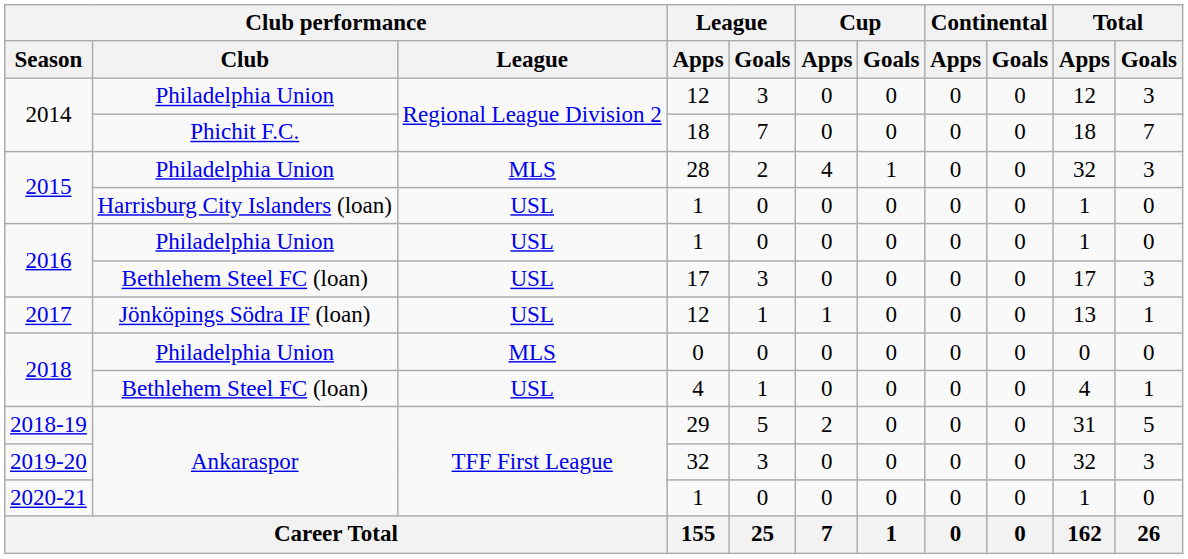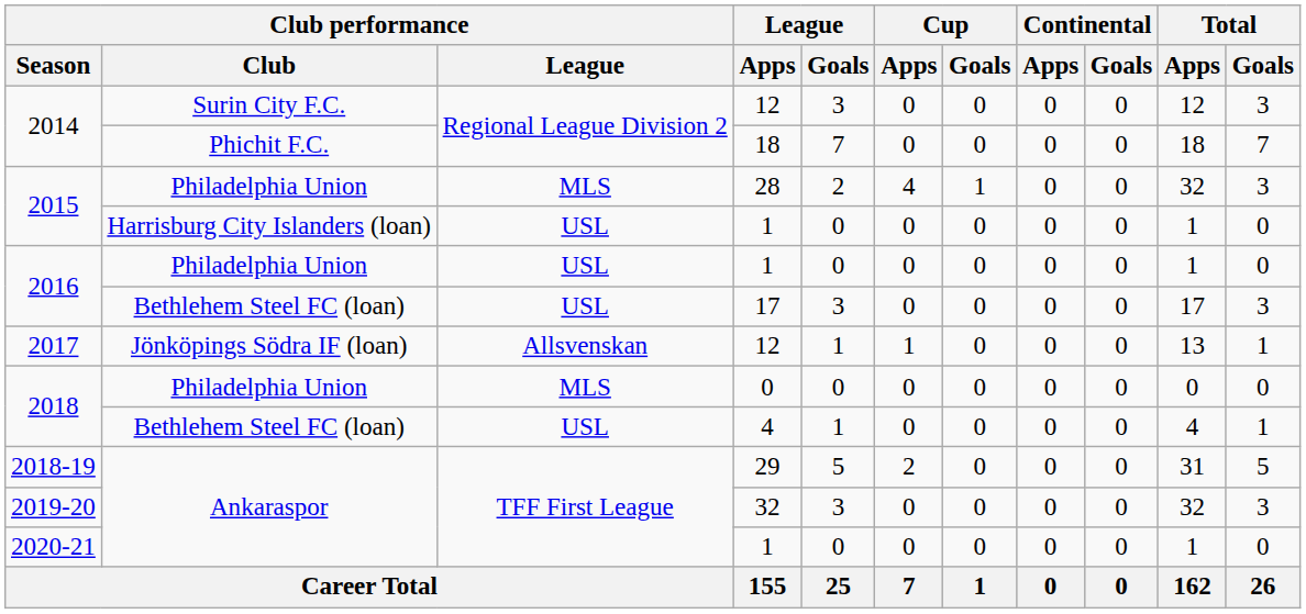 <table class="wikitable" style="text-align:center">
 <tr>
 <th colspan=3>Club performance</th>
 <th colspan=2>League</th>
 <th colspan=2>Cup</th>
 <th colspan=2>Continental</th>
 <th colspan=2>Total</th>
 </tr>
 <tr>
 <th>Season</th>
 <th>Club</th>
 <th>League</th>
 <th>Apps</th>
 <th>Goals</th>
 <th>Apps</th>
 <th>Goals</th>
 <th>Apps</th>
 <th>Goals</th>
 <th>Apps</th>
 <th>Goals</th>
 </tr>
 <tr>
 <td rowspan="2">2014</td>
-<td><a href='#'>Philadelphia Union</a></td>
+<td><a href='#'>Surin City F.C.</a></td>
 <td rowspan="2"><a href='#'>Regional League Division 2</a></td>
 <td>12</td>
 <td>3</td>
 <td>0</td>
 <td>0</td>
 <td>0</td>
 <td>0</td>
 <td>12</td>
 <td>3</td>
 </tr>
 <tr>
 <td><a href='#'>Phichit F.C.</a></td>
 <td>18</td>
 <td>7</td>
 <td>0</td>
 <td>0</td>
 <td>0</td>
 <td>0</td>
 <td>18</td>
 <td>7</td>
 </tr>
 <tr>
 <td rowspan="2"><a href='#'>2015</a></td>
 <td><a href='#'>Philadelphia Union</a></td>
 <td><a href='#'>MLS</a></td>
 <td>28</td>
 <td>2</td>
 <td>4</td>
 <td>1</td>
 <td>0</td>
 <td>0</td>
 <td>32</td>
 <td>3</td>
 </tr>
 <tr>
 <td><a href='#'>Harrisburg City Islanders</a> (loan)</td>
 <td><a href='#'>USL</a></td>
 <td>1</td>
 <td>0</td>
 <td>0</td>
 <td>0</td>
 <td>0</td>
 <td>0</td>
 <td>1</td>
 <td>0</td>
 </tr>
 <tr>
 <td rowspan="2"><a href='#'>2016</a></td>
 <td><a href='#'>Philadelphia Union</a></td>
 <td><a href='#'>USL</a></td>
 <td>1</td>
 <td>0</td>
 <td>0</td>
 <td>0</td>
 <td>0</td>
 <td>0</td>
 <td>1</td>
 <td>0</td>
 </tr>
 <tr>
 <td><a href='#'>Bethlehem Steel FC</a> (loan)</td>
 <td><a href='#'>USL</a></td>
 <td>17</td>
 <td>3</td>
 <td>0</td>
 <td>0</td>
 <td>0</td>
 <td>0</td>
 <td>17</td>
 <td>3</td>
 </tr>
 <tr>
 <td><a href='#'>2017</a></td>
 <td><a href='#'>Jönköpings Södra IF</a> (loan)</td>
-<td><a href='#'>USL</a></td>
+<td><a href='#'>Allsvenskan</a></td>
 <td>12</td>
 <td>1</td>
 <td>1</td>
 <td>0</td>
 <td>0</td>
 <td>0</td>
 <td>13</td>
 <td>1</td>
 </tr>
 <tr>
 <td rowspan="2"><a href='#'>2018</a></td>
 <td><a href='#'>Philadelphia Union</a></td>
 <td><a href='#'>MLS</a></td>
 <td>0</td>
 <td>0</td>
 <td>0</td>
 <td>0</td>
 <td>0</td>
 <td>0</td>
 <td>0</td>
 <td>0</td>
 </tr>
 <tr>
 <td><a href='#'>Bethlehem Steel FC</a> (loan)</td>
 <td><a href='#'>USL</a></td>
 <td>4</td>
 <td>1</td>
 <td>0</td>
 <td>0</td>
 <td>0</td>
 <td>0</td>
 <td>4</td>
 <td>1</td>
 </tr>
 <tr>
 <td><a href='#'>2018-19</a></td>
 <td rowspan="3"><a href='#'>Ankaraspor</a></td>
 <td rowspan="3"><a href='#'>TFF First League</a></td>
 <td>29</td>
 <td>5</td>
 <td>2</td>
 <td>0</td>
 <td>0</td>
 <td>0</td>
 <td>31</td>
 <td>5</td>
 </tr>
 <tr>
 <td><a href='#'>2019-20</a></td>
 <td>32</td>
 <td>3</td>
 <td>0</td>
 <td>0</td>
 <td>0</td>
 <td>0</td>
 <td>32</td>
 <td>3</td>
 </tr>
 <tr>
 <td><a href='#'>2020-21</a></td>
 <td>1</td>
 <td>0</td>
 <td>0</td>
 <td>0</td>
 <td>0</td>
 <td>0</td>
 <td>1</td>
 <td>0</td>
 </tr>
 <tr>
 <th colspan=3>Career Total</th>
 <th>155</th>
 <th>25</th>
 <th>7</th>
 <th>1</th>
 <th>0</th>
 <th>0</th>
 <th>162</th>
 <th>26</th>
 </tr>
 </table>
